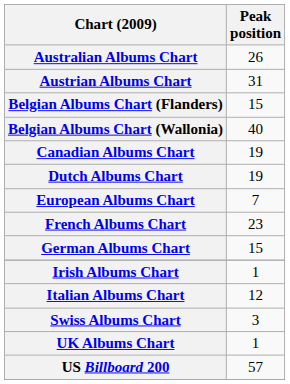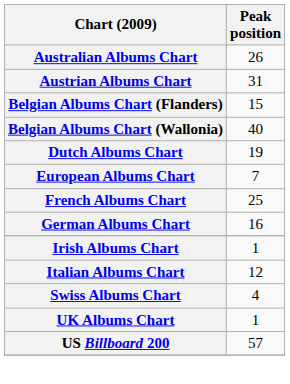 <table class="wikitable sortable plainrowheaders" style="text-align:center;">
 <tr>
 <th>Chart (2009)</th>
 <th>Peak<br>position</th>
 </tr>
 <tr>
 <th scope="row"><a href='#'>Australian Albums Chart</a></th>
 <td>26</td>
 </tr>
 <tr>
 <th scope="row"><a href='#'>Austrian Albums Chart</a></th>
 <td>31</td>
 </tr>
 <tr>
 <th scope="row"><a href='#'>Belgian Albums Chart</a> (Flanders)</th>
 <td>15</td>
 </tr>
 <tr>
 <th scope="row"><a href='#'>Belgian Albums Chart</a> (Wallonia)</th>
 <td>40</td>
 </tr>
 <tr>
-<th scope="row"><a href='#'>Canadian Albums Chart</a></th>
-<td>19</td>
-</tr>
-<tr>
 <th scope="row"><a href='#'>Dutch Albums Chart</a></th>
 <td>19</td>
 </tr>
 <tr>
 <th scope="row"><a href='#'>European Albums Chart</a></th>
 <td>7</td>
 </tr>
 <tr>
 <th scope="row"><a href='#'>French Albums Chart</a></th>
-<td>23</td>
+<td>25</td>
 </tr>
 <tr>
 <th scope="row"><a href='#'>German Albums Chart</a></th>
-<td>15</td>
+<td>16</td>
 </tr>
 <tr>
 </tr>
 <tr>
 <th scope="row"><a href='#'>Irish Albums Chart</a></th>
 <td>1</td>
 </tr>
 <tr>
 <th scope="row"><a href='#'>Italian Albums Chart</a></th>
 <td>12</td>
 </tr>
 <tr>
 <th scope="row"><a href='#'>Swiss Albums Chart</a></th>
-<td>3</td>
+<td>4</td>
 </tr>
 <tr>
 <th scope="row"><a href='#'>UK Albums Chart</a></th>
 <td>1</td>
 </tr>
 <tr>
 <th scope="row">US <a href='#'><em>Billboard</em> 200</a></th>
 <td>57</td>
 </tr>
 <tr>
 </tr>
 </table>
